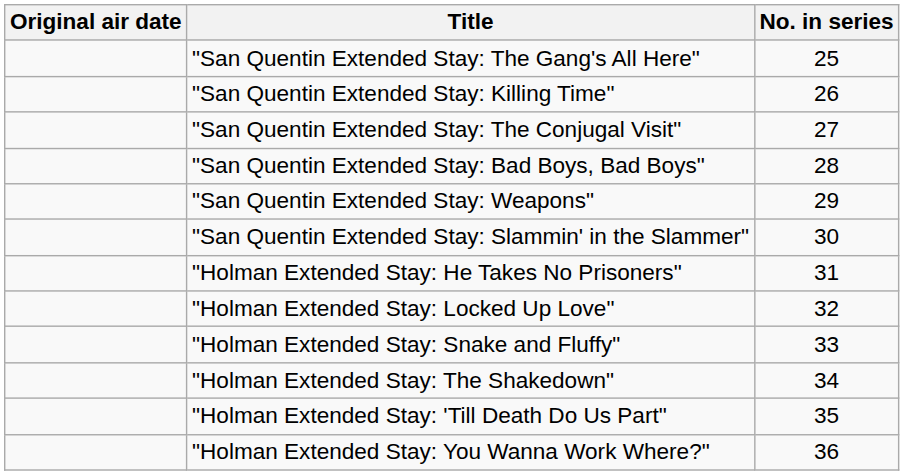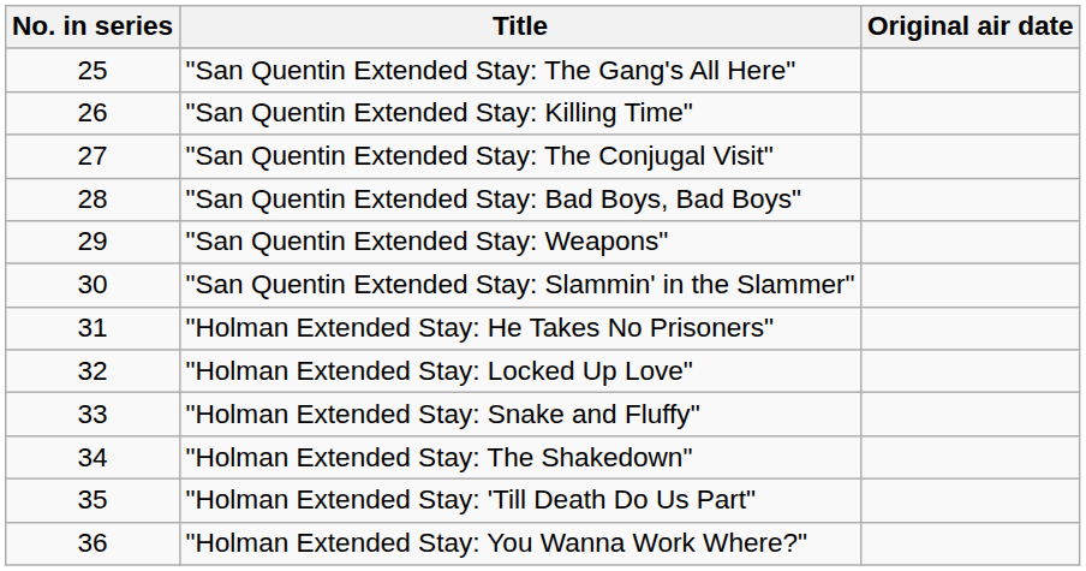 <table class="wikitable plainrowheaders" style="text-align:center">
 <tr>
+<th scope="col">No. in series</th>
+<th scope="col">Title</th>
 <th scope="col">Original air date</th>
-<th scope="col">Title</th>
-<th scope="col">No. in series</th>
 </tr>
 <tr>
+<td scope="row">25</td>
+<td style="text-align:left">"San Quentin Extended Stay: The Gang's All Here"</td>
 <td></td>
-<td style="text-align:left">"San Quentin Extended Stay: The Gang's All Here"</td>
-<td scope="row">25</td>
 </tr>
 <tr>
+<td scope="row">26</td>
+<td style="text-align:left">"San Quentin Extended Stay: Killing Time"</td>
 <td></td>
-<td style="text-align:left">"San Quentin Extended Stay: Killing Time"</td>
-<td scope="row">26</td>
 </tr>
 <tr>
+<td scope="row">27</td>
+<td style="text-align:left">"San Quentin Extended Stay: The Conjugal Visit"</td>
 <td></td>
-<td style="text-align:left">"San Quentin Extended Stay: The Conjugal Visit"</td>
-<td scope="row">27</td>
 </tr>
 <tr>
+<td scope="row">28</td>
+<td style="text-align:left">"San Quentin Extended Stay: Bad Boys, Bad Boys"</td>
 <td></td>
-<td style="text-align:left">"San Quentin Extended Stay: Bad Boys, Bad Boys"</td>
-<td scope="row">28</td>
 </tr>
 <tr>
+<td scope="row">29</td>
+<td style="text-align:left">"San Quentin Extended Stay: Weapons"</td>
 <td></td>
-<td style="text-align:left">"San Quentin Extended Stay: Weapons"</td>
-<td scope="row">29</td>
 </tr>
 <tr>
+<td scope="row">30</td>
+<td style="text-align:left">"San Quentin Extended Stay: Slammin' in the Slammer"</td>
 <td></td>
-<td style="text-align:left">"San Quentin Extended Stay: Slammin' in the Slammer"</td>
-<td scope="row">30</td>
 </tr>
 <tr>
+<td scope="row">31</td>
+<td style="text-align:left">"Holman Extended Stay: He Takes No Prisoners"</td>
 <td></td>
-<td style="text-align:left">"Holman Extended Stay: He Takes No Prisoners"</td>
-<td scope="row">31</td>
 </tr>
 <tr>
+<td scope="row">32</td>
+<td style="text-align:left">"Holman Extended Stay: Locked Up Love"</td>
 <td></td>
-<td style="text-align:left">"Holman Extended Stay: Locked Up Love"</td>
-<td scope="row">32</td>
 </tr>
 <tr>
+<td scope="row">33</td>
+<td style="text-align:left">"Holman Extended Stay: Snake and Fluffy"</td>
 <td></td>
-<td style="text-align:left">"Holman Extended Stay: Snake and Fluffy"</td>
-<td scope="row">33</td>
 </tr>
 <tr>
+<td scope="row">34</td>
+<td style="text-align:left">"Holman Extended Stay: The Shakedown"</td>
 <td></td>
-<td style="text-align:left">"Holman Extended Stay: The Shakedown"</td>
-<td scope="row">34</td>
 </tr>
 <tr>
+<td scope="row">35</td>
+<td style="text-align:left">"Holman Extended Stay: 'Till Death Do Us Part"</td>
 <td></td>
-<td style="text-align:left">"Holman Extended Stay: 'Till Death Do Us Part"</td>
-<td scope="row">35</td>
 </tr>
 <tr>
+<td scope="row">36</td>
+<td style="text-align:left">"Holman Extended Stay: You Wanna Work Where?"</td>
 <td></td>
-<td style="text-align:left">"Holman Extended Stay: You Wanna Work Where?"</td>
-<td scope="row">36</td>
 </tr>
 </table>
